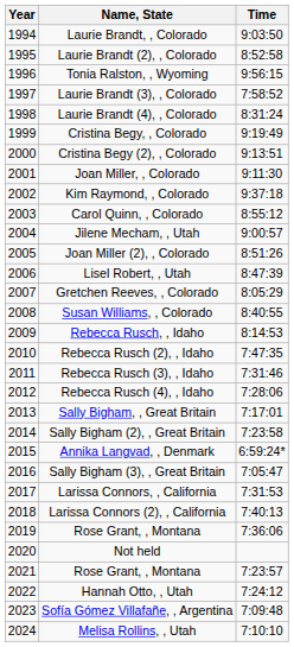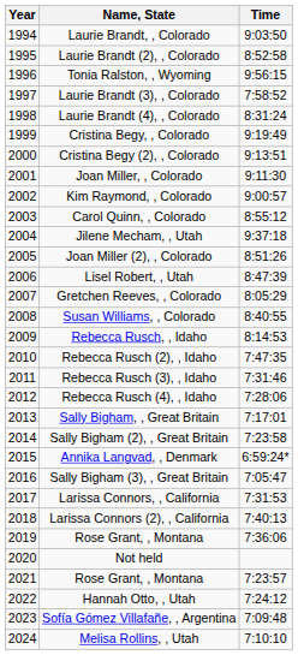 <table class="wikitable sortable" style="text-align:center" cellpadding ="2">
 <tr>
 <th>Year</th>
 <th>Name, State</th>
 <th>Time</th>
 </tr>
 <tr>
 <td>1994</td>
 <td>Laurie Brandt, , Colorado</td>
 <td>9:03:50</td>
 </tr>
 <tr>
 <td>1995</td>
 <td>Laurie Brandt (2), , Colorado</td>
 <td>8:52:58</td>
 </tr>
 <tr>
 <td>1996</td>
 <td>Tonia Ralston, , Wyoming</td>
 <td>9:56:15</td>
 </tr>
 <tr>
 <td>1997</td>
 <td>Laurie Brandt (3), , Colorado</td>
 <td>7:58:52</td>
 </tr>
 <tr>
 <td>1998</td>
 <td>Laurie Brandt (4), , Colorado</td>
 <td>8:31:24</td>
 </tr>
 <tr>
 <td>1999</td>
 <td>Cristina Begy, , Colorado</td>
 <td>9:19:49</td>
 </tr>
 <tr>
 <td>2000</td>
 <td>Cristina Begy (2), , Colorado</td>
 <td>9:13:51</td>
 </tr>
 <tr>
 <td>2001</td>
 <td>Joan Miller, , Colorado</td>
 <td>9:11:30</td>
 </tr>
 <tr>
 <td>2002</td>
 <td>Kim Raymond, , Colorado</td>
-<td>9:37:18</td>
+<td>9:00:57</td>
 </tr>
 <tr>
 <td>2003</td>
 <td>Carol Quinn, , Colorado</td>
 <td>8:55:12</td>
 </tr>
 <tr>
 <td>2004</td>
 <td>Jilene Mecham, , Utah</td>
-<td>9:00:57</td>
+<td>9:37:18</td>
 </tr>
 <tr>
 <td>2005</td>
 <td>Joan Miller (2), , Colorado</td>
 <td>8:51:26</td>
 </tr>
 <tr>
 <td>2006</td>
 <td>Lisel Robert, , Utah</td>
 <td>8:47:39</td>
 </tr>
 <tr>
 <td>2007</td>
 <td>Gretchen Reeves, , Colorado</td>
 <td>8:05:29</td>
 </tr>
 <tr>
 <td>2008</td>
 <td><a href='#'>Susan Williams</a>, , Colorado</td>
 <td>8:40:55</td>
 </tr>
 <tr>
 <td>2009</td>
 <td><a href='#'>Rebecca Rusch</a>, , Idaho</td>
 <td>8:14:53</td>
 </tr>
 <tr>
 <td>2010</td>
 <td>Rebecca Rusch (2), , Idaho</td>
 <td>7:47:35</td>
 </tr>
 <tr>
 <td>2011</td>
 <td>Rebecca Rusch (3), , Idaho</td>
 <td>7:31:46</td>
 </tr>
 <tr>
 <td>2012</td>
 <td>Rebecca Rusch (4), , Idaho</td>
 <td>7:28:06</td>
 </tr>
 <tr>
 <td>2013</td>
 <td><a href='#'>Sally Bigham</a>, , Great Britain</td>
 <td>7:17:01</td>
 </tr>
 <tr>
 <td>2014</td>
 <td>Sally Bigham (2), , Great Britain</td>
 <td>7:23:58</td>
 </tr>
 <tr>
 <td>2015</td>
 <td><a href='#'>Annika Langvad</a>, , Denmark</td>
 <td>6:59:24*</td>
 </tr>
 <tr>
 <td>2016</td>
 <td>Sally Bigham (3), , Great Britain</td>
 <td>7:05:47</td>
 </tr>
 <tr>
 <td>2017</td>
 <td>Larissa Connors, , California</td>
 <td>7:31:53</td>
 </tr>
 <tr>
 <td>2018</td>
 <td>Larissa Connors (2), , California</td>
 <td>7:40:13</td>
 </tr>
 <tr>
 <td>2019</td>
 <td>Rose Grant, , Montana</td>
 <td>7:36:06</td>
 </tr>
 <tr>
 <td>2020</td>
 <td>Not held</td>
 </tr>
 <tr>
 <td>2021</td>
 <td>Rose Grant, , Montana</td>
 <td>7:23:57</td>
 </tr>
 <tr>
 <td>2022</td>
 <td>Hannah Otto, , Utah</td>
 <td>7:24:12</td>
 </tr>
 <tr>
 <td>2023</td>
 <td><a href='#'>Sofía Gómez Villafañe</a>, , Argentina</td>
 <td>7:09:48</td>
 </tr>
 <tr>
 <td>2024</td>
 <td><a href='#'>Melisa Rollins</a>, , Utah</td>
 <td>7:10:10</td>
 </tr>
 </table>
